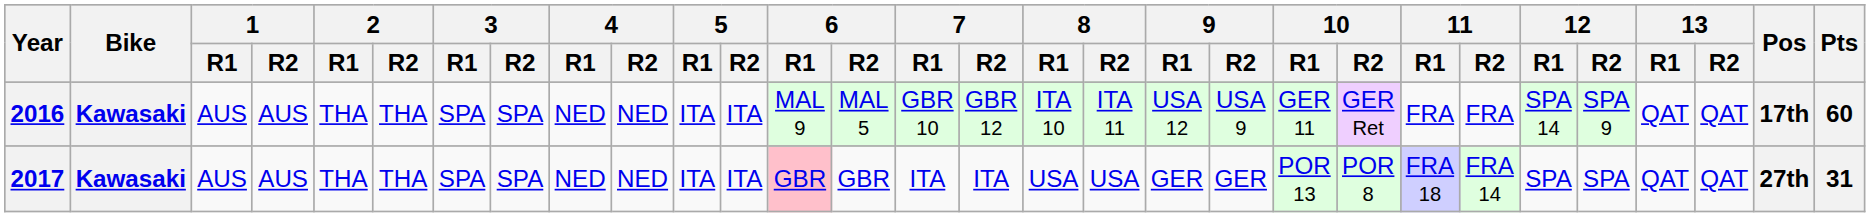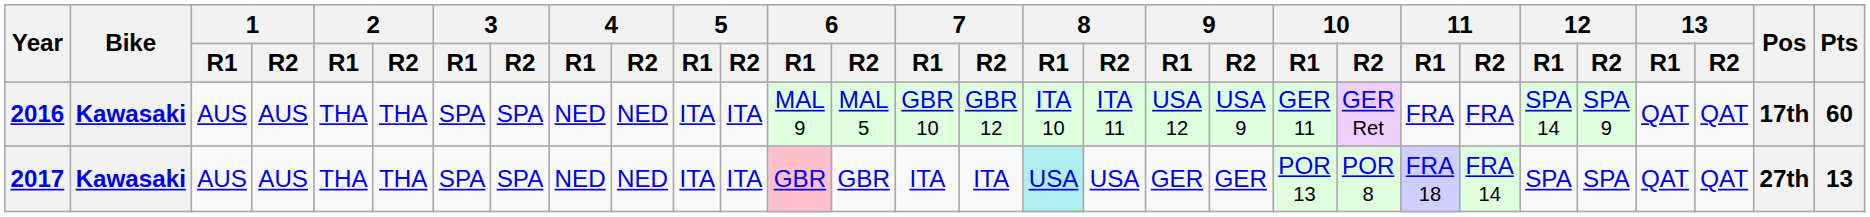 <table class="wikitable" style="text-align:center; font-size:90%">
 <tr>
 <th valign="middle" rowspan=2>Year</th>
 <th valign="middle" rowspan=2>Bike</th>
 <th colspan=2>1</th>
 <th colspan=2>2</th>
 <th colspan=2>3</th>
 <th colspan=2>4</th>
 <th colspan=2>5</th>
 <th colspan=2>6</th>
 <th colspan=2>7</th>
 <th colspan=2>8</th>
 <th colspan=2>9</th>
 <th colspan=2>10</th>
 <th colspan=2>11</th>
 <th colspan=2>12</th>
 <th colspan=2>13</th>
 <th rowspan=2>Pos</th>
 <th rowspan=2>Pts</th>
 </tr>
 <tr>
 <th>R1</th>
 <th>R2</th>
 <th>R1</th>
 <th>R2</th>
 <th>R1</th>
 <th>R2</th>
 <th>R1</th>
 <th>R2</th>
 <th>R1</th>
 <th>R2</th>
 <th>R1</th>
 <th>R2</th>
 <th>R1</th>
 <th>R2</th>
 <th>R1</th>
 <th>R2</th>
 <th>R1</th>
 <th>R2</th>
 <th>R1</th>
 <th>R2</th>
 <th>R1</th>
 <th>R2</th>
 <th>R1</th>
 <th>R2</th>
 <th>R1</th>
 <th>R2</th>
 </tr>
 <tr>
 <th><a href='#'>2016</a></th>
 <th><a href='#'>Kawasaki</a></th>
 <td><a href='#'>AUS</a></td>
 <td><a href='#'>AUS</a></td>
 <td><a href='#'>THA</a></td>
 <td><a href='#'>THA</a></td>
 <td><a href='#'>SPA</a></td>
 <td><a href='#'>SPA</a></td>
 <td><a href='#'>NED</a></td>
 <td><a href='#'>NED</a></td>
 <td><a href='#'>ITA</a></td>
 <td><a href='#'>ITA</a></td>
 <td style="background:#dfffdf;"><a href='#'>MAL</a><br><small>9</small></td>
 <td style="background:#dfffdf;"><a href='#'>MAL</a><br><small>5</small></td>
 <td style="background:#dfffdf;"><a href='#'>GBR</a><br><small>10</small></td>
 <td style="background:#dfffdf;"><a href='#'>GBR</a><br><small>12</small></td>
 <td style="background:#dfffdf;"><a href='#'>ITA</a><br><small>10</small></td>
 <td style="background:#dfffdf;"><a href='#'>ITA</a><br><small>11</small></td>
 <td style="background:#dfffdf;"><a href='#'>USA</a><br><small>12</small></td>
 <td style="background:#dfffdf;"><a href='#'>USA</a><br><small>9</small></td>
 <td style="background:#dfffdf;"><a href='#'>GER</a><br><small>11</small></td>
 <td style="background:#efcfff;"><a href='#'>GER</a><br><small>Ret</small></td>
 <td><a href='#'>FRA</a></td>
 <td><a href='#'>FRA</a></td>
 <td style="background:#dfffdf;"><a href='#'>SPA</a><br><small>14</small></td>
 <td style="background:#dfffdf;"><a href='#'>SPA</a><br><small>9</small></td>
 <td><a href='#'>QAT</a></td>
 <td><a href='#'>QAT</a></td>
 <th>17th</th>
 <th>60</th>
 </tr>
 <tr>
 <th><a href='#'>2017</a></th>
 <th><a href='#'>Kawasaki</a></th>
 <td><a href='#'>AUS</a></td>
 <td><a href='#'>AUS</a></td>
 <td><a href='#'>THA</a></td>
 <td><a href='#'>THA</a></td>
 <td><a href='#'>SPA</a></td>
 <td><a href='#'>SPA</a></td>
 <td><a href='#'>NED</a></td>
 <td><a href='#'>NED</a></td>
 <td><a href='#'>ITA</a></td>
 <td><a href='#'>ITA</a></td>
 <td style="background: pink;"><a href='#'>GBR</a></td>
 <td><a href='#'>GBR</a></td>
 <td><a href='#'>ITA</a></td>
 <td><a href='#'>ITA</a></td>
-<td><a href='#'>USA</a></td>
+<td style="background: paleturquoise;"><a href='#'>USA</a></td>
 <td><a href='#'>USA</a></td>
 <td><a href='#'>GER</a></td>
 <td><a href='#'>GER</a></td>
 <td style="background:#dfffdf;"><a href='#'>POR</a><br><small>13</small></td>
 <td style="background:#dfffdf;"><a href='#'>POR</a><br><small>8</small></td>
 <td style="background:#cfcfff;"><a href='#'>FRA</a><br><small>18</small></td>
 <td style="background:#dfffdf;"><a href='#'>FRA</a><br><small>14</small></td>
 <td><a href='#'>SPA</a></td>
 <td><a href='#'>SPA</a></td>
 <td><a href='#'>QAT</a></td>
 <td><a href='#'>QAT</a></td>
 <th>27th</th>
-<th>31</th>
+<th>13</th>
 </tr>
 </table>
